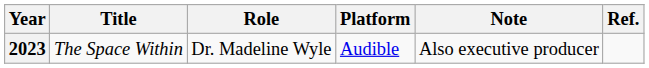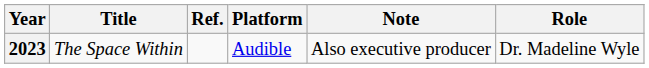 <table class="wikitable plainrowheaders" style="margin-right: 0;">
 <tr>
 <th scope="col">Year</th>
 <th scope="col">Title</th>
-<th scope="col">Role</th>
+<th scope="col">Ref.</th>
 <th scope="col">Platform</th>
 <th scope="col">Note</th>
-<th scope="col">Ref.</th>
+<th scope="col">Role</th>
 </tr>
 <tr>
 <th scope=row>2023</th>
 <td><em>The Space Within</em></td>
-<td>Dr. Madeline Wyle</td>
+<td style="text-align:center;"></td>
 <td><a href='#'>Audible</a></td>
 <td>Also executive producer</td>
-<td style="text-align:center;"></td>
+<td>Dr. Madeline Wyle</td>
 </tr>
 </table>
